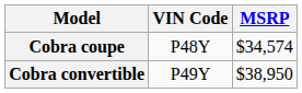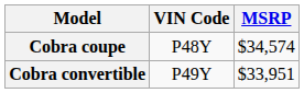 <table class=wikitable>
 <tr>
 <th>Model</th>
 <th>VIN Code</th>
 <th><a href='#'>MSRP</a></th>
 </tr>
 <tr>
 <th>Cobra coupe</th>
 <td align=center>P48Y</td>
 <td align=left>$34,574</td>
 </tr>
 <tr>
 <th>Cobra convertible</th>
 <td align=center>P49Y</td>
-<td align=left>$38,950</td>
+<td align=left>$33,951</td>
 </tr>
 </table>
